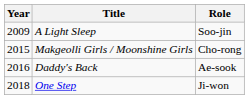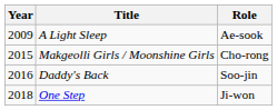 <table class="wikitable sortable">
 <tr>
 <th>Year</th>
 <th>Title</th>
 <th>Role</th>
 </tr>
 <tr>
 <td>2009</td>
 <td><em>A Light Sleep</em></td>
-<td>Soo-jin</td>
+<td>Ae-sook</td>
 </tr>
 <tr>
 <td>2015</td>
 <td><em>Makgeolli Girls / Moonshine Girls</em></td>
 <td>Cho-rong</td>
 </tr>
 <tr>
 <td>2016</td>
 <td><em> Daddy's Back</em></td>
-<td>Ae-sook</td>
+<td>Soo-jin</td>
 </tr>
 <tr>
 <td>2018</td>
 <td><em><a href='#'>One Step</a></em></td>
 <td>Ji-won</td>
 </tr>
 </table>
